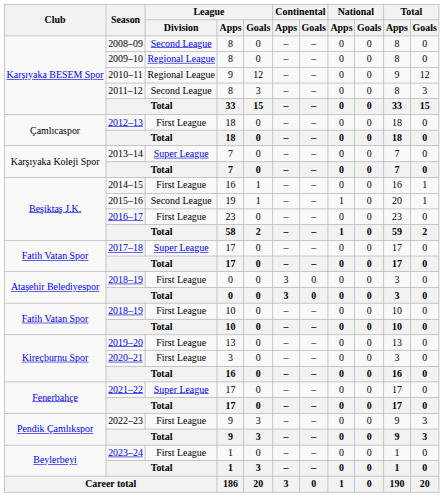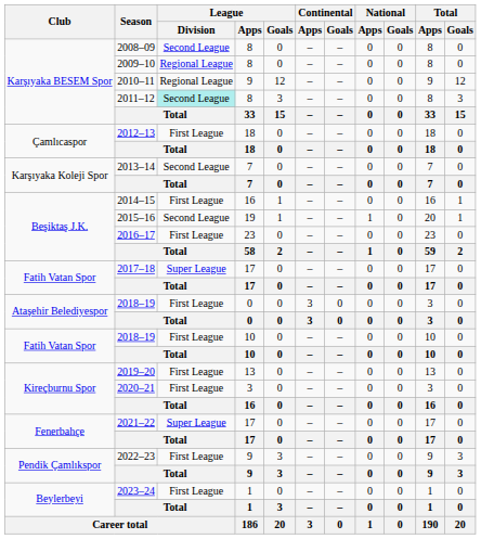 <table class="wikitable" style="text-align: center;">
 <tr>
 <th rowspan=2>Club</th>
 <th rowspan=2>Season</th>
 <th colspan=3>League</th>
 <th colspan=2>Continental</th>
 <th colspan=2>National</th>
 <th colspan=2>Total</th>
 </tr>
 <tr>
 <th>Division</th>
 <th>Apps</th>
 <th>Goals</th>
 <th>Apps</th>
 <th>Goals</th>
 <th>Apps</th>
 <th>Goals</th>
 <th>Apps</th>
 <th>Goals</th>
 </tr>
 <tr>
 <td rowspan=5><a href='#'>Karşıyaka BESEM Spor</a></td>
 <td>2008–09</td>
 <td><a href='#'>Second League</a></td>
 <td>8</td>
 <td>0</td>
 <td>–</td>
 <td>–</td>
 <td>0</td>
 <td>0</td>
 <td>8</td>
 <td>0</td>
 </tr>
 <tr>
 <td>2009–10</td>
 <td><a href='#'>Regional League</a></td>
 <td>8</td>
 <td>0</td>
 <td>–</td>
 <td>–</td>
 <td>0</td>
 <td>0</td>
 <td>8</td>
 <td>0</td>
 </tr>
 <tr>
 <td>2010–11</td>
 <td>Regional League</td>
 <td>9</td>
 <td>12</td>
 <td>–</td>
 <td>–</td>
 <td>0</td>
 <td>0</td>
 <td>9</td>
 <td>12</td>
 </tr>
 <tr>
 <td>2011–12</td>
-<td>Second League</td>
+<td style="background: paleturquoise;">Second League</td>
 <td>8</td>
 <td>3</td>
 <td>–</td>
 <td>–</td>
 <td>0</td>
 <td>0</td>
 <td>8</td>
 <td>3</td>
 </tr>
 <tr>
 <th colspan=2>Total</th>
 <th>33</th>
 <th>15</th>
 <th>–</th>
 <th>–</th>
 <th>0</th>
 <th>0</th>
 <th>33</th>
 <th>15</th>
 </tr>
 <tr>
 <td rowspan=2>Çamlıcaspor</td>
 <td><a href='#'>2012–13</a></td>
 <td>First League</td>
 <td>18</td>
 <td>0</td>
 <td>–</td>
 <td>–</td>
 <td>0</td>
 <td>0</td>
 <td>18</td>
 <td>0</td>
 </tr>
 <tr>
 <th colspan=2>Total</th>
 <th>18</th>
 <th>0</th>
 <th>–</th>
 <th>–</th>
 <th>0</th>
 <th>0</th>
 <th>18</th>
 <th>0</th>
 </tr>
 <tr>
 <td rowspan=2>Karşıyaka Koleji Spor</td>
 <td>2013–14</td>
-<td><a href='#'>Super League</a></td>
+<td>Second League</td>
 <td>7</td>
 <td>0</td>
 <td>–</td>
 <td>–</td>
 <td>0</td>
 <td>0</td>
 <td>7</td>
 <td>0</td>
 </tr>
 <tr>
 <th colspan=2>Total</th>
 <th>7</th>
 <th>0</th>
 <th>–</th>
 <th>–</th>
 <th>0</th>
 <th>0</th>
 <th>7</th>
 <th>0</th>
 </tr>
 <tr>
 <td rowspan=4><a href='#'>Beşiktaş J.K.</a></td>
 <td>2014–15</td>
 <td>First League</td>
 <td>16</td>
 <td>1</td>
 <td>–</td>
 <td>–</td>
 <td>0</td>
 <td>0</td>
 <td>16</td>
 <td>1</td>
 </tr>
 <tr>
 <td>2015–16</td>
 <td>Second League</td>
 <td>19</td>
 <td>1</td>
 <td>–</td>
 <td>–</td>
 <td>1</td>
 <td>0</td>
 <td>20</td>
 <td>1</td>
 </tr>
 <tr>
 <td><a href='#'>2016–17</a></td>
 <td>First League</td>
 <td>23</td>
 <td>0</td>
 <td>–</td>
 <td>–</td>
 <td>0</td>
 <td>0</td>
 <td>23</td>
 <td>0</td>
 </tr>
 <tr>
 <th colspan=2>Total</th>
 <th>58</th>
 <th>2</th>
 <th>–</th>
 <th>–</th>
 <th>1</th>
 <th>0</th>
 <th>59</th>
 <th>2</th>
 </tr>
 <tr>
 <td rowspan=2><a href='#'>Fatih Vatan Spor</a></td>
 <td><a href='#'>2017–18</a></td>
 <td><a href='#'>Super League</a></td>
 <td>17</td>
 <td>0</td>
 <td>–</td>
 <td>–</td>
 <td>0</td>
 <td>0</td>
 <td>17</td>
 <td>0</td>
 </tr>
 <tr>
 <th colspan=2>Total</th>
 <th>17</th>
 <th>0</th>
 <th>–</th>
 <th>–</th>
 <th>0</th>
 <th>0</th>
 <th>17</th>
 <th>0</th>
 </tr>
 <tr>
 <td rowspan=2><a href='#'>Ataşehir Belediyespor</a></td>
 <td><a href='#'>2018–19</a></td>
 <td>First League</td>
 <td>0</td>
 <td>0</td>
 <td>3</td>
 <td>0</td>
 <td>0</td>
 <td>0</td>
 <td>3</td>
 <td>0</td>
 </tr>
 <tr>
 <th colspan=2>Total</th>
 <th>0</th>
 <th>0</th>
 <th>3</th>
 <th>0</th>
 <th>0</th>
 <th>0</th>
 <th>3</th>
 <th>0</th>
 </tr>
 <tr>
 <td rowspan=2><a href='#'>Fatih Vatan Spor</a></td>
 <td><a href='#'>2018–19</a></td>
 <td>First League</td>
 <td>10</td>
 <td>0</td>
 <td>–</td>
 <td>–</td>
 <td>0</td>
 <td>0</td>
 <td>10</td>
 <td>0</td>
 </tr>
 <tr>
 <th colspan=2>Total</th>
 <th>10</th>
 <th>0</th>
 <th>–</th>
 <th>–</th>
 <th>0</th>
 <th>0</th>
 <th>10</th>
 <th>0</th>
 </tr>
 <tr>
 <td rowspan=3><a href='#'>Kireçburnu Spor</a></td>
 <td><a href='#'>2019–20</a></td>
 <td>First League</td>
 <td>13</td>
 <td>0</td>
 <td>–</td>
 <td>–</td>
 <td>0</td>
 <td>0</td>
 <td>13</td>
 <td>0</td>
 </tr>
 <tr>
 <td><a href='#'>2020–21</a></td>
 <td>First League</td>
 <td>3</td>
 <td>0</td>
 <td>–</td>
 <td>–</td>
 <td>0</td>
 <td>0</td>
 <td>3</td>
 <td>0</td>
 </tr>
 <tr>
 <th colspan=2>Total</th>
 <th>16</th>
 <th>0</th>
 <th>–</th>
 <th>–</th>
 <th>0</th>
 <th>0</th>
 <th>16</th>
 <th>0</th>
 </tr>
 <tr>
 <td rowspan=2><a href='#'>Fenerbahçe</a></td>
 <td><a href='#'>2021–22</a></td>
 <td><a href='#'>Super League</a></td>
 <td>17</td>
 <td>0</td>
 <td>–</td>
 <td>–</td>
 <td>0</td>
 <td>0</td>
 <td>17</td>
 <td>0</td>
 </tr>
 <tr>
 <th colspan=2>Total</th>
 <th>17</th>
 <th>0</th>
 <th>–</th>
 <th>–</th>
 <th>0</th>
 <th>0</th>
 <th>17</th>
 <th>0</th>
 </tr>
 <tr>
 <td rowspan=2><a href='#'>Pendik Çamlıkspor</a></td>
 <td>2022–23</td>
 <td>First League</td>
 <td>9</td>
 <td>3</td>
 <td>–</td>
 <td>–</td>
 <td>0</td>
 <td>0</td>
 <td>9</td>
 <td>3</td>
 </tr>
 <tr>
 <th colspan=2>Total</th>
 <th>9</th>
 <th>3</th>
 <th>–</th>
 <th>–</th>
 <th>0</th>
 <th>0</th>
 <th>9</th>
 <th>3</th>
 </tr>
 <tr>
 <td rowspan=2><a href='#'>Beylerbeyi</a></td>
 <td><a href='#'>2023–24</a></td>
 <td>First League</td>
 <td>1</td>
 <td>0</td>
 <td>–</td>
 <td>–</td>
 <td>0</td>
 <td>0</td>
 <td>1</td>
 <td>0</td>
 </tr>
 <tr>
 <th colspan=2>Total</th>
 <th>1</th>
 <th>3</th>
 <th>–</th>
 <th>–</th>
 <th>0</th>
 <th>0</th>
 <th>1</th>
 <th>0</th>
 </tr>
 <tr>
 <th colspan=3>Career total</th>
 <th>186</th>
 <th>20</th>
 <th>3</th>
 <th>0</th>
 <th>1</th>
 <th>0</th>
 <th>190</th>
 <th>20</th>
 </tr>
 </table>
